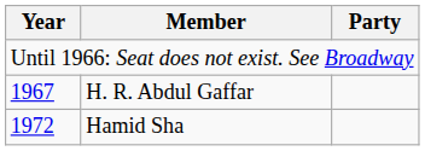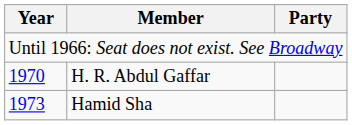 <table class="wikitable sortable">
 <tr>
 <th>Year</th>
 <th>Member</th>
 <th colspan=2>Party</th>
 </tr>
 <tr>
 <td colspan=4 align=center>Until 1966: <em>Seat does not exist. See <a href='#'>Broadway</a></em></td>
 </tr>
 <tr>
-<td><a href='#'>1967</a></td>
+<td><a href='#'>1970</a></td>
 <td>H. R. Abdul Gaffar</td>
 <td></td>
 </tr>
 <tr>
-<td><a href='#'>1972</a></td>
+<td><a href='#'>1973</a></td>
 <td>Hamid Sha</td>
 <td></td>
 </tr>
 </table>
